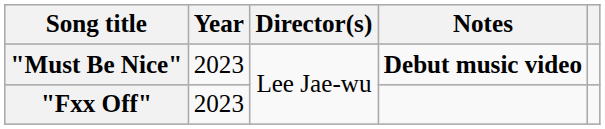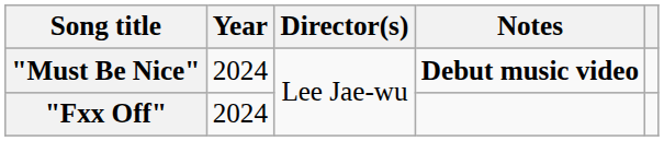 <table class="wikitable plainrowheaders" style="text-align:center">
 <tr>
 <th scope="col">Song title</th>
 <th scope="col">Year</th>
 <th scope="col">Director(s)</th>
 <th scope="col">Notes</th>
 <th scope="col"></th>
 </tr>
 <tr>
 <th scope="row">"Must Be Nice"</th>
-<td>2023</td>
+<td>2024</td>
 <td rowspan="2">Lee Jae-wu</td>
 <td style="text-align:left"><strong>Debut music video</strong></td>
 <td></td>
 </tr>
 <tr>
 <th scope="row">"Fxx Off"</th>
-<td>2023</td>
+<td>2024</td>
 <td></td>
 <td></td>
 </tr>
 </table>
